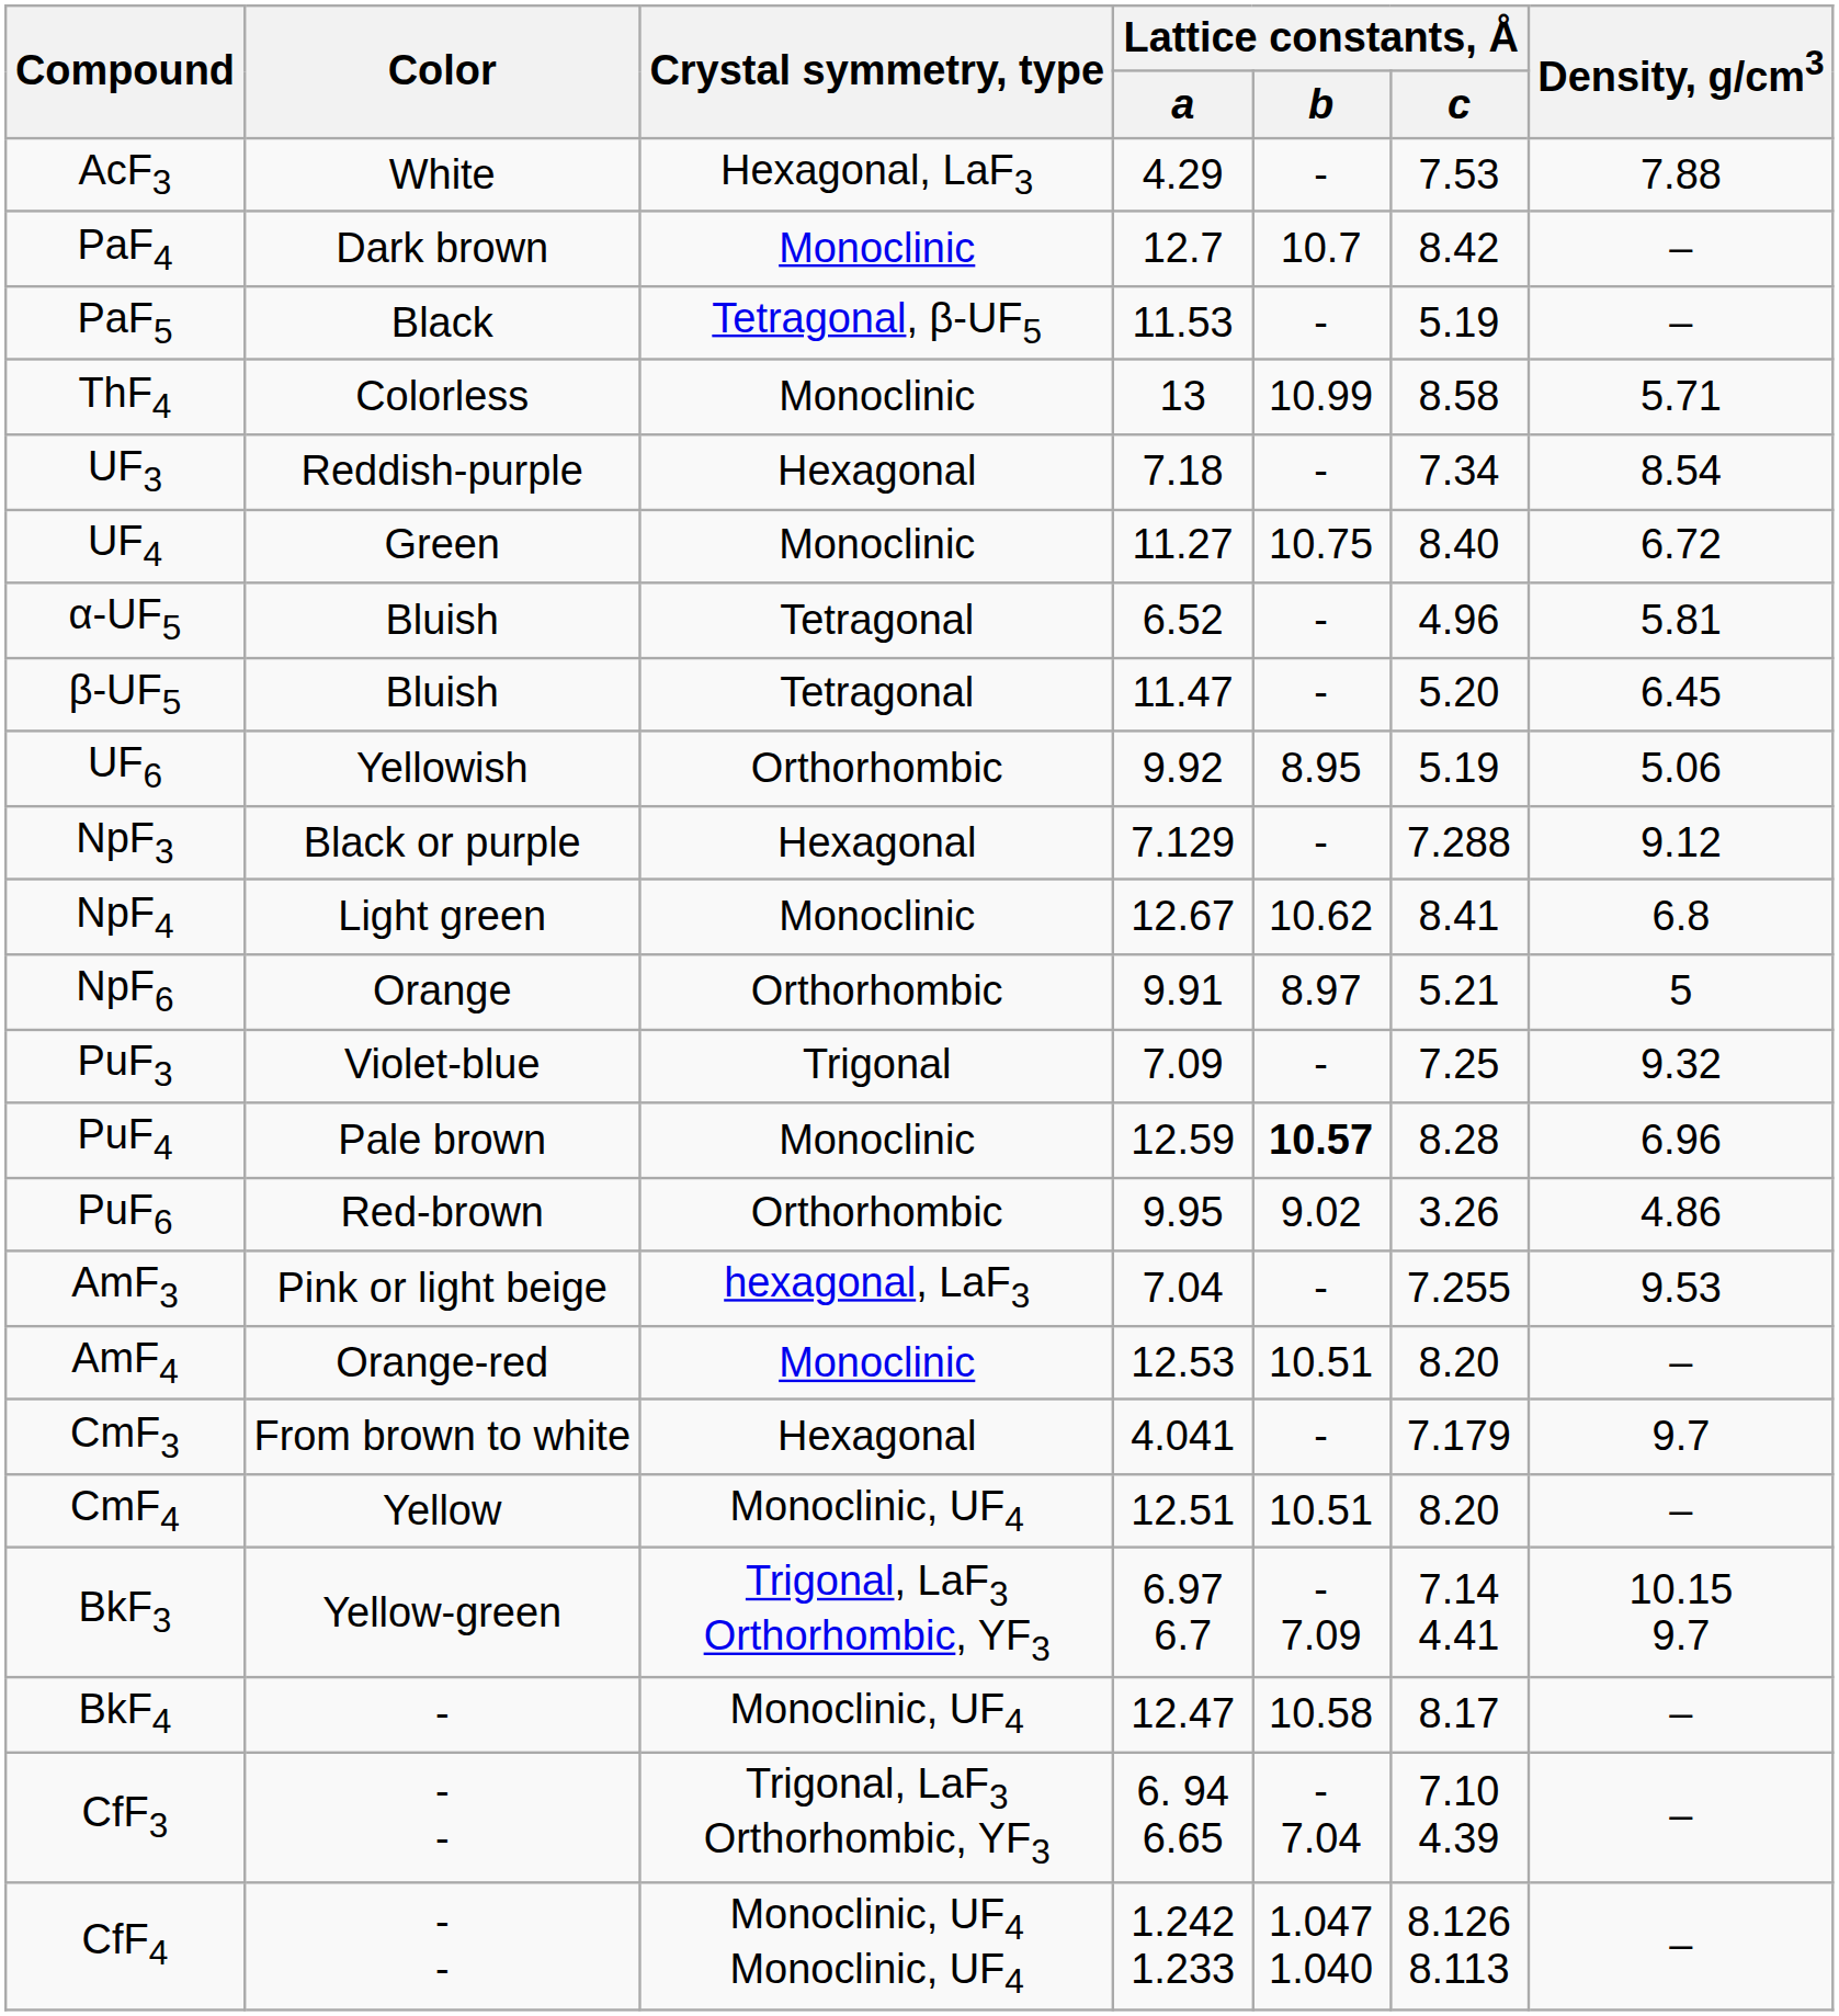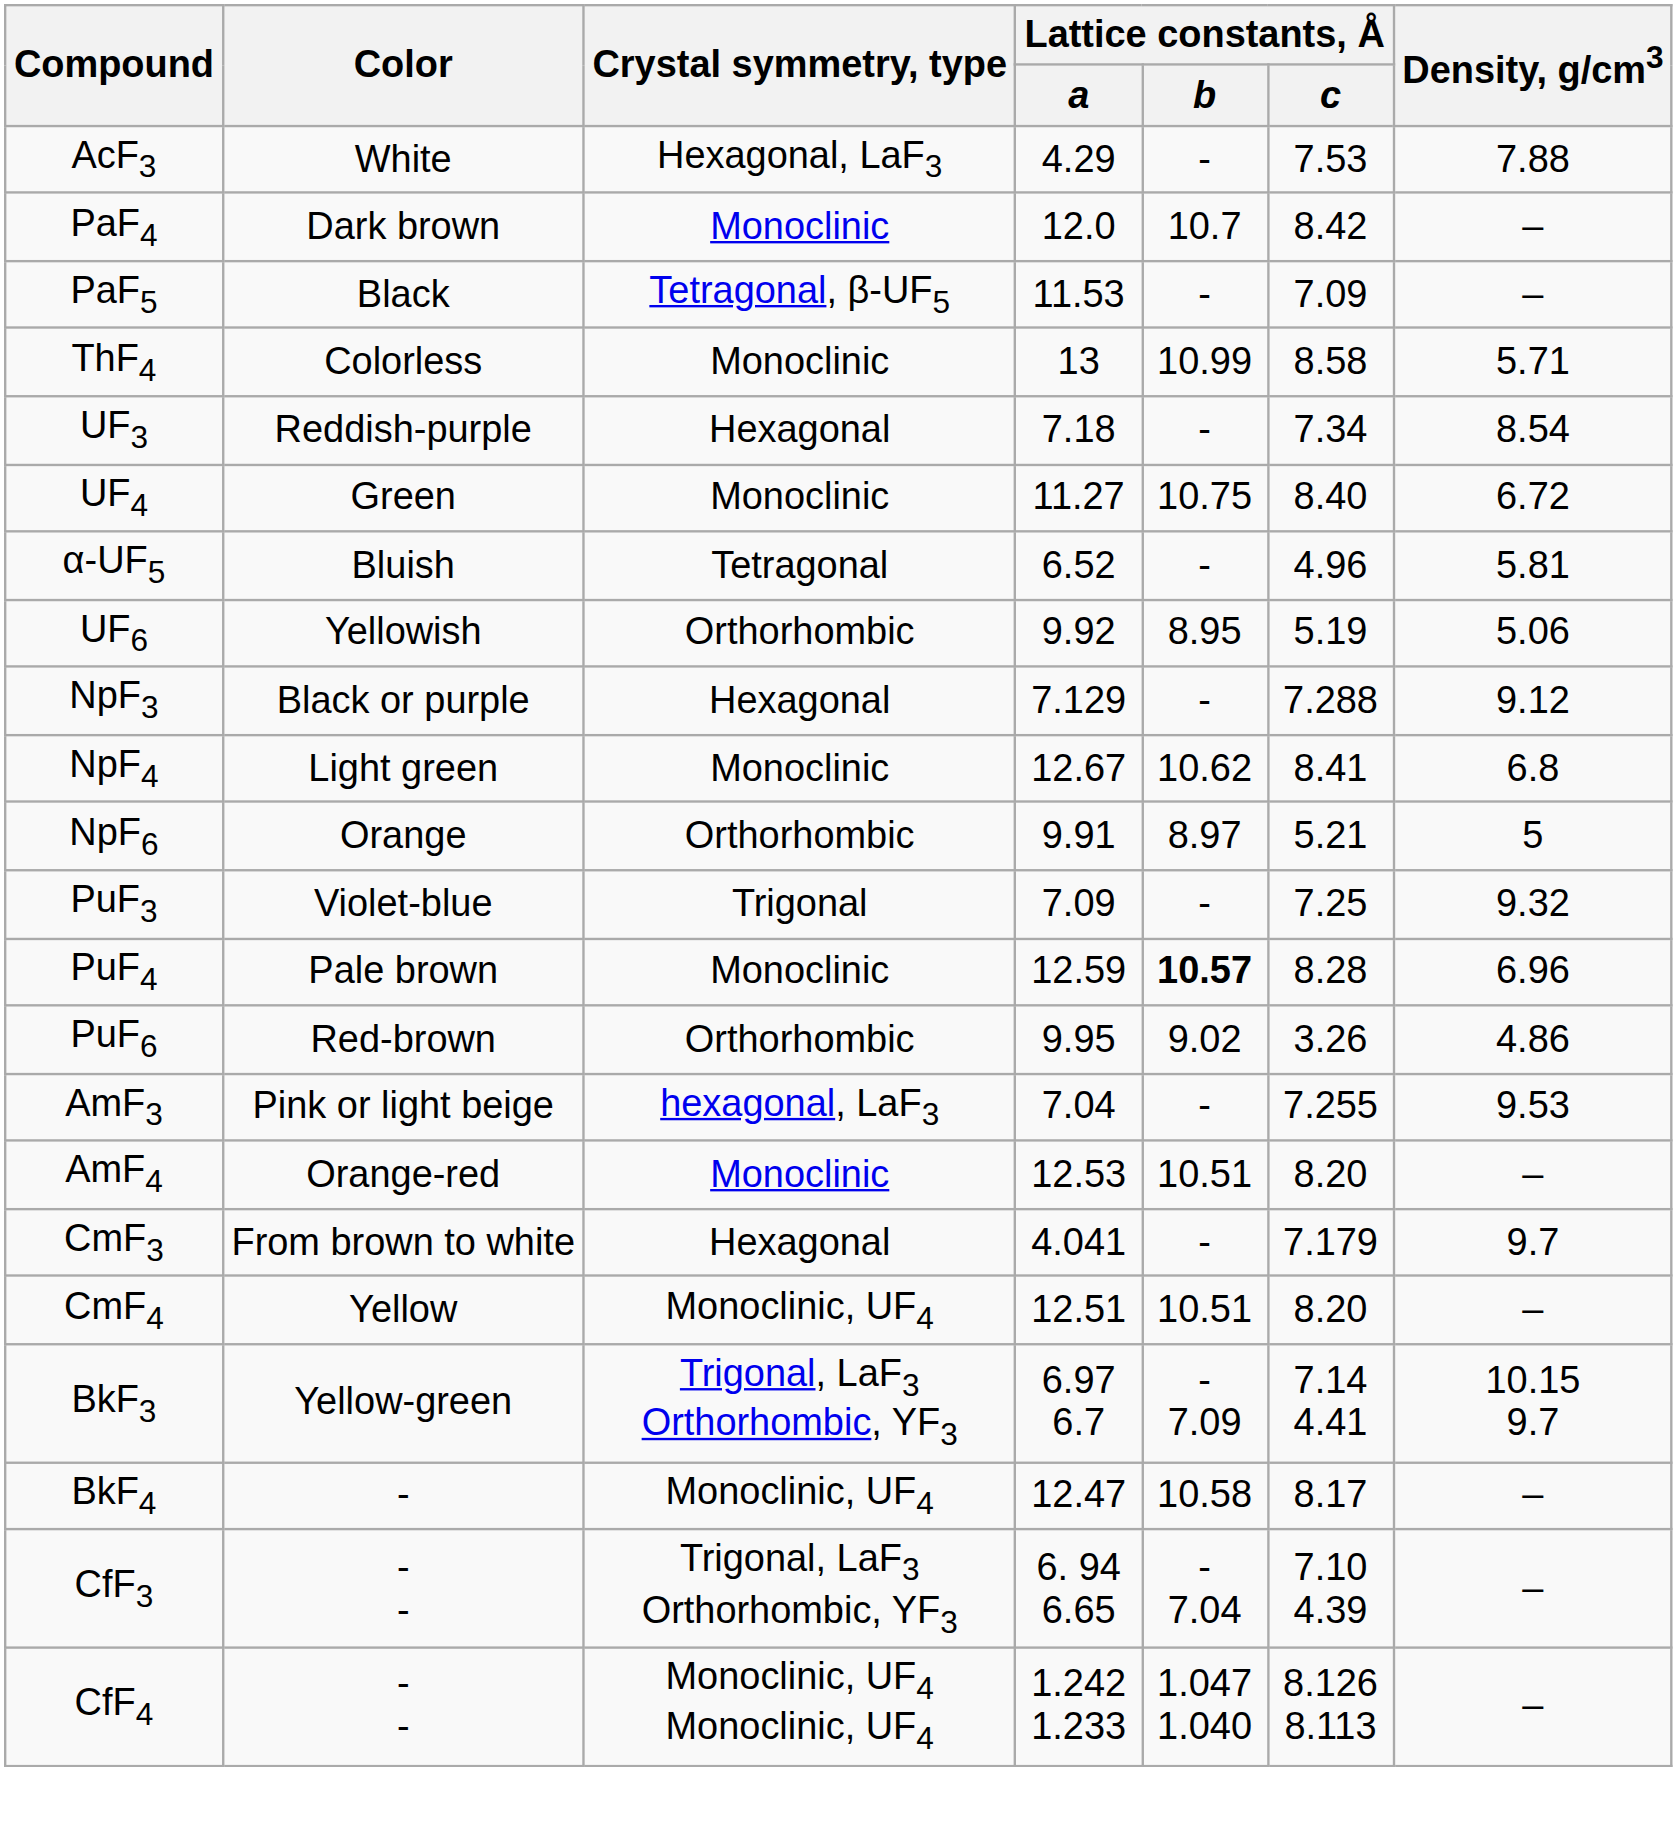 <table Class = "wikitable collapsible collapsed" style="text-align: center">
 <tr>
 <th Rowspan = "2">Compound</th>
 <th rowspan="2">Color</th>
 <th rowspan="2">Crystal symmetry, type</th>
 <th colspan="3">Lattice constants, Å</th>
 <th rowspan="2">Density, g/cm<sup>3</sup></th>
 </tr>
 <tr>
 <th><em>a</em></th>
 <th><em>b</em></th>
 <th><em>c</em></th>
 </tr>
 <tr>
 <td>AcF<sub>3</sub></td>
 <td>White</td>
 <td>Hexagonal, LaF<sub>3</sub></td>
 <td>4.29</td>
 <td>-</td>
 <td>7.53</td>
 <td>7.88</td>
 </tr>
 <tr>
 <td>PaF<sub>4</sub></td>
 <td>Dark brown</td>
 <td><a href='#'>Monoclinic</a></td>
-<td>12.7</td>
+<td>12.0</td>
 <td>10.7</td>
 <td>8.42</td>
 <td>–</td>
 </tr>
 <tr>
 <td>PaF<sub>5</sub></td>
 <td>Black</td>
 <td><a href='#'>Tetragonal</a>, β-UF<sub>5</sub></td>
 <td>11.53</td>
 <td>-</td>
-<td>5.19</td>
+<td>7.09</td>
 <td>–</td>
 </tr>
 <tr>
 <td>ThF<sub>4</sub></td>
 <td>Colorless</td>
 <td>Monoclinic</td>
 <td>13</td>
 <td>10.99</td>
 <td>8.58</td>
 <td>5.71</td>
 </tr>
 <tr>
 <td>UF<sub>3</sub></td>
 <td>Reddish-purple</td>
 <td>Hexagonal</td>
 <td>7.18</td>
 <td>-</td>
 <td>7.34</td>
 <td>8.54</td>
 </tr>
 <tr>
 <td>UF<sub>4</sub></td>
 <td>Green</td>
 <td>Monoclinic</td>
 <td>11.27</td>
 <td>10.75</td>
 <td>8.40</td>
 <td>6.72</td>
 </tr>
 <tr>
 <td>α-UF<sub>5</sub></td>
 <td>Bluish</td>
 <td>Tetragonal</td>
 <td>6.52</td>
 <td>-</td>
 <td>4.96</td>
 <td>5.81</td>
-</tr>
-<tr>
-<td>β-UF<sub>5</sub></td>
-<td>Bluish</td>
-<td>Tetragonal</td>
-<td>11.47</td>
-<td>-</td>
-<td>5.20</td>
-<td>6.45</td>
 </tr>
 <tr>
 <td>UF<sub>6</sub></td>
 <td>Yellowish</td>
 <td>Orthorhombic</td>
 <td>9.92</td>
 <td>8.95</td>
 <td>5.19</td>
 <td>5.06</td>
 </tr>
 <tr>
 <td>NpF<sub>3</sub></td>
 <td>Black or purple</td>
 <td>Hexagonal</td>
 <td>7.129</td>
 <td>-</td>
 <td>7.288</td>
 <td>9.12</td>
 </tr>
 <tr>
 <td>NpF<sub>4</sub></td>
 <td>Light green</td>
 <td>Monoclinic</td>
 <td>12.67</td>
 <td>10.62</td>
 <td>8.41</td>
 <td>6.8</td>
 </tr>
 <tr>
 <td>NpF<sub>6</sub></td>
 <td>Orange</td>
 <td>Orthorhombic</td>
 <td>9.91</td>
 <td>8.97</td>
 <td>5.21</td>
 <td>5</td>
 </tr>
 <tr>
 <td>PuF<sub>3</sub></td>
 <td>Violet-blue</td>
 <td>Trigonal</td>
 <td>7.09</td>
 <td>-</td>
 <td>7.25</td>
 <td>9.32</td>
 </tr>
 <tr>
 <td>PuF<sub>4</sub></td>
 <td>Pale brown</td>
 <td>Monoclinic</td>
 <td>12.59</td>
 <td><strong>10.57</strong></td>
 <td>8.28</td>
 <td>6.96</td>
 </tr>
 <tr>
 <td>PuF<sub>6</sub></td>
 <td>Red-brown</td>
 <td>Orthorhombic</td>
 <td>9.95</td>
 <td>9.02</td>
 <td>3.26</td>
 <td>4.86</td>
 </tr>
 <tr>
 <td>AmF<sub>3</sub></td>
 <td>Pink or light beige</td>
 <td><a href='#'>hexagonal</a>, LaF<sub>3</sub></td>
 <td>7.04</td>
 <td>-</td>
 <td>7.255</td>
 <td>9.53</td>
 </tr>
 <tr>
 <td>AmF<sub>4</sub></td>
 <td>Orange-red</td>
 <td><a href='#'>Monoclinic</a></td>
 <td>12.53</td>
 <td>10.51</td>
 <td>8.20</td>
 <td>–</td>
 </tr>
 <tr>
 <td>CmF<sub>3</sub></td>
 <td>From brown to white</td>
 <td>Hexagonal</td>
 <td>4.041</td>
 <td>-</td>
 <td>7.179</td>
 <td>9.7</td>
 </tr>
 <tr>
 <td>CmF<sub>4</sub></td>
 <td>Yellow</td>
 <td>Monoclinic, UF<sub>4</sub></td>
 <td>12.51</td>
 <td>10.51</td>
 <td>8.20</td>
 <td>–</td>
 </tr>
 <tr>
 <td>BkF<sub>3</sub></td>
 <td>Yellow-green</td>
 <td><a href='#'>Trigonal</a>, LaF<sub>3</sub><br> <a href='#'>Orthorhombic</a>, YF<sub>3</sub></td>
 <td>6.97<br> 6.7</td>
 <td>-<br> 7.09</td>
 <td>7.14<br> 4.41</td>
 <td>10.15<br> 9.7</td>
 </tr>
 <tr>
 <td>BkF<sub>4</sub></td>
 <td>-</td>
 <td>Monoclinic, UF<sub>4</sub></td>
 <td>12.47</td>
 <td>10.58</td>
 <td>8.17</td>
 <td>–</td>
 </tr>
 <tr>
 <td>CfF<sub>3</sub></td>
 <td>-<br> -</td>
 <td>Trigonal, LaF<sub>3</sub><br> Orthorhombic, YF<sub>3</sub></td>
 <td>6. 94<br> 6.65</td>
 <td>-<br> 7.04</td>
 <td>7.10<br> 4.39</td>
 <td>–</td>
 </tr>
 <tr>
 <td>CfF<sub>4</sub></td>
 <td>-<br> -</td>
 <td>Monoclinic, UF<sub>4</sub><br> Monoclinic, UF<sub>4</sub></td>
 <td>1.242 <br> 1.233</td>
 <td>1.047<br> 1.040</td>
 <td>8.126<br> 8.113</td>
 <td>–</td>
 </tr>
 </table>
